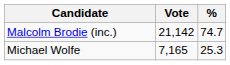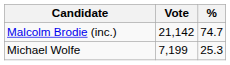 <table class="wikitable">
 <tr>
 <th bgcolor="#DDDDFF" width="200px">Candidate</th>
 <th bgcolor="#DDDDFF" width="50px">Vote</th>
 <th bgcolor="#DDDDFF" width="30px">%</th>
 </tr>
 <tr>
 <td><a href='#'>Malcolm Brodie</a> (inc.)</td>
 <td>21,142</td>
 <td>74.7</td>
 </tr>
 <tr>
 <td>Michael Wolfe</td>
-<td>7,165</td>
+<td>7,199</td>
 <td>25.3</td>
 </tr>
 </table>
